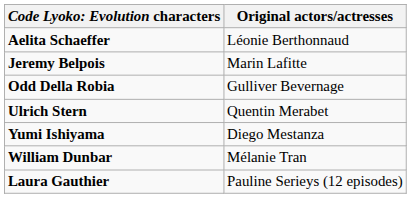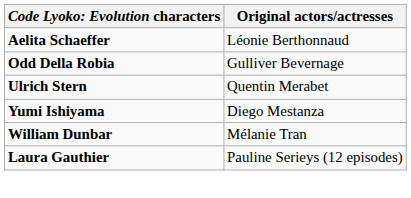 <table class="wikitable">
 <tr>
 <th><em>Code Lyoko: Evolution</em> characters</th>
 <th>Original actors/actresses</th>
 </tr>
 <tr>
 <td><strong>Aelita Schaeffer</strong></td>
 <td>Léonie Berthonnaud</td>
-</tr>
-<tr>
-<td><strong>Jeremy Belpois</strong></td>
-<td>Marin Lafitte</td>
 </tr>
 <tr>
 <td><strong>Odd Della Robia</strong></td>
 <td>Gulliver Bevernage</td>
 </tr>
 <tr>
 <td><strong>Ulrich Stern</strong></td>
 <td>Quentin Merabet</td>
 </tr>
 <tr>
 <td><strong>Yumi Ishiyama</strong></td>
 <td>Diego Mestanza</td>
 </tr>
 <tr>
 <td><strong>William Dunbar</strong></td>
 <td>Mélanie Tran</td>
 </tr>
 <tr>
 <td><strong>Laura Gauthier</strong></td>
 <td>Pauline Serieys (12 episodes)</td>
 </tr>
 </table>
